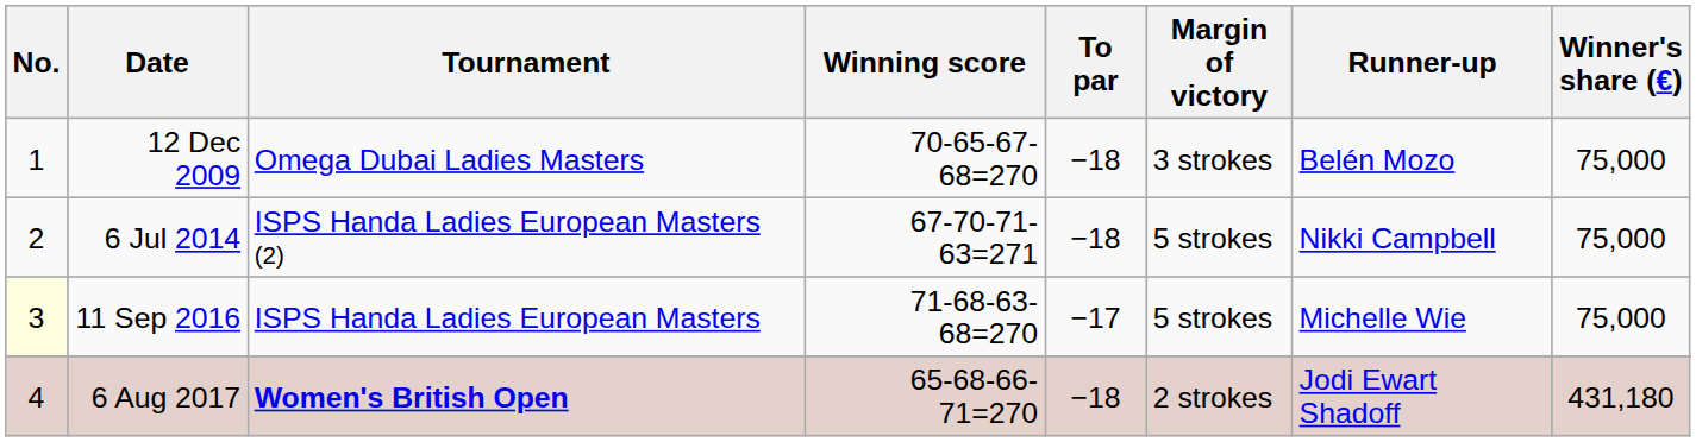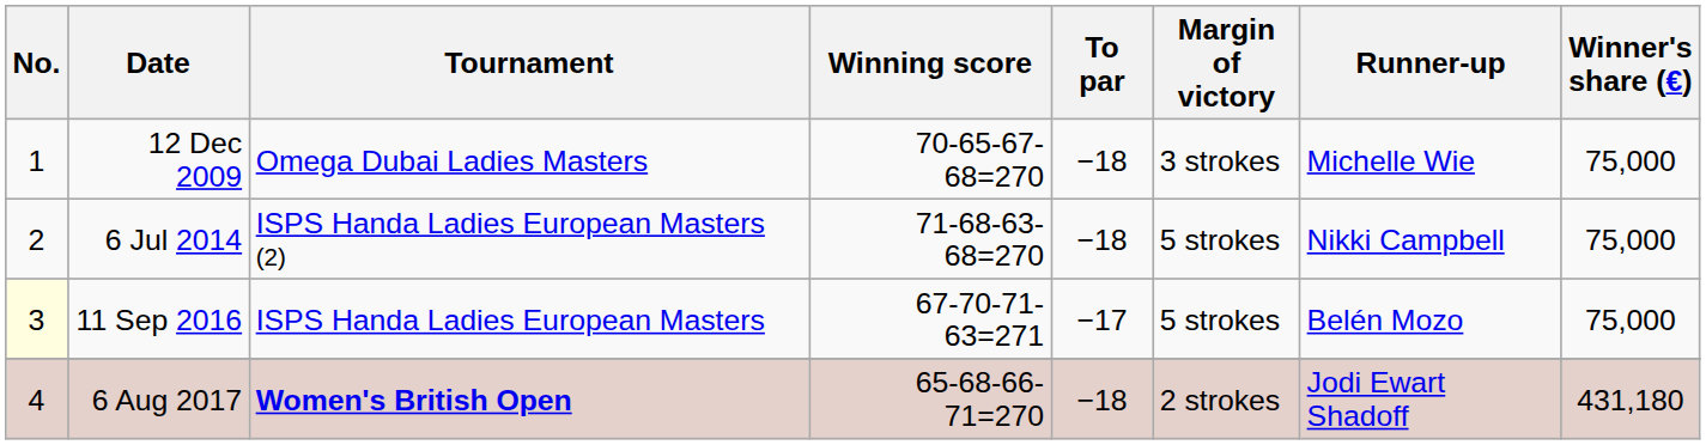 <table class="wikitable" style="font-size:95%;">
 <tr>
 <th>No.</th>
 <th>Date</th>
 <th>Tournament</th>
 <th>Winning score</th>
 <th>To par</th>
 <th>Margin of<br>victory</th>
 <th>Runner-up</th>
 <th>Winner's<br>share (<a href='#'>€</a>)</th>
 </tr>
 <tr>
 <td align=center>1</td>
 <td align=right>12 Dec <a href='#'>2009</a></td>
 <td><a href='#'>Omega Dubai Ladies Masters</a></td>
 <td align=right>70-65-67-68=270</td>
 <td align=center>−18</td>
 <td>3 strokes</td>
-<td> <a href='#'>Belén Mozo</a></td>
+<td> <a href='#'>Michelle Wie</a></td>
 <td align=center>75,000</td>
 </tr>
 <tr>
 <td align=center>2</td>
 <td align=right>6 Jul <a href='#'>2014</a></td>
 <td><a href='#'>ISPS Handa Ladies European Masters</a> <small>(2)</small></td>
-<td align=right>67-70-71-63=271</td>
+<td align=right>71-68-63-68=270</td>
 <td align=center>−18</td>
 <td>5 strokes</td>
 <td> <a href='#'>Nikki Campbell</a></td>
 <td align=center>75,000</td>
 </tr>
 <tr>
 <td align=center style="background: lightyellow;">3</td>
 <td align=right>11 Sep <a href='#'>2016</a></td>
 <td><a href='#'>ISPS Handa Ladies European Masters</a></td>
-<td align=right>71-68-63-68=270</td>
+<td align=right>67-70-71-63=271</td>
 <td align=center>−17</td>
 <td>5 strokes</td>
-<td> <a href='#'>Michelle Wie</a></td>
+<td> <a href='#'>Belén Mozo</a></td>
 <td align=center>75,000</td>
 </tr>
 <tr>
 </tr>
 <tr style="background:#e5d1cb;">
 <td align=center>4</td>
 <td align=right>6 Aug 2017</td>
 <td><strong><a href='#'>Women's British Open</a></strong></td>
 <td align=right>65-68-66-71=270</td>
 <td align=center>−18</td>
 <td>2 strokes</td>
 <td> <a href='#'>Jodi Ewart Shadoff</a></td>
 <td align=center>431,180</td>
 </tr>
 </table>
